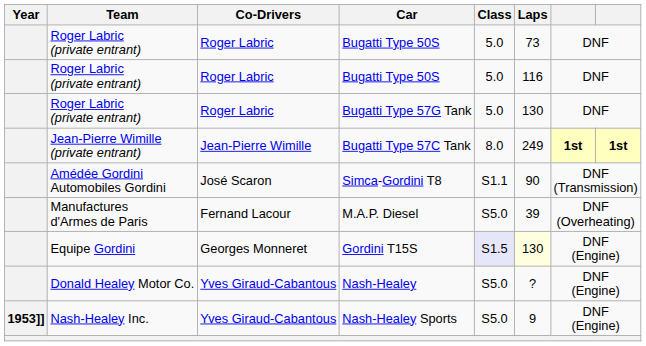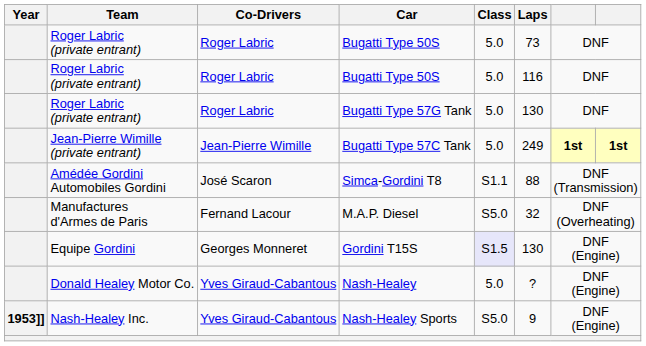 <table class="wikitable" style="text-align:center; font-size:90%">
 <tr>
 <th>Year</th>
 <th>Team</th>
 <th>Co-Drivers</th>
 <th>Car</th>
 <th>Class</th>
 <th>Laps</th>
 <th></th>
 <th></th>
 </tr>
 <tr>
 <th></th>
 <td align=left nowrap> <a href='#'>Roger Labric</a><br><em>(private entrant)</em></td>
 <td align=left nowrap> <a href='#'>Roger Labric</a></td>
 <td align=left nowrap><a href='#'>Bugatti Type 50S</a></td>
 <td>5.0</td>
 <td>73</td>
 <td colspan=2>DNF</td>
 </tr>
 <tr>
 <th></th>
 <td align=left nowrap> <a href='#'>Roger Labric</a><br><em>(private entrant)</em></td>
 <td align=left nowrap> <a href='#'>Roger Labric</a></td>
 <td align=left nowrap><a href='#'>Bugatti Type 50S</a></td>
 <td>5.0</td>
 <td>116</td>
 <td colspan=2>DNF</td>
 </tr>
 <tr>
 <th></th>
 <td align=left nowrap> <a href='#'>Roger Labric</a><br><em>(private entrant)</em></td>
 <td align=left nowrap> <a href='#'>Roger Labric</a></td>
 <td align=left nowrap><a href='#'>Bugatti Type 57G</a> Tank</td>
 <td>5.0</td>
 <td>130</td>
 <td colspan=2>DNF</td>
 </tr>
 <tr>
 <th></th>
 <td align=left nowrap> <a href='#'>Jean-Pierre Wimille</a><br><em>(private entrant)</em></td>
 <td align=left nowrap> <a href='#'>Jean-Pierre Wimille</a></td>
 <td align=left nowrap><a href='#'>Bugatti Type 57C</a> Tank</td>
-<td>8.0</td>
+<td>5.0</td>
 <td>249</td>
 <td style="background:#ffffbf;"><strong>1st</strong></td>
 <td style="background:#ffffbf;"><strong>1st</strong></td>
 </tr>
 <tr>
 <th></th>
 <td align=left nowrap> <a href='#'>Amédée Gordini</a><br> Automobiles Gordini</td>
 <td align=left nowrap> José Scaron</td>
 <td align=left nowrap><a href='#'>Simca</a>-<a href='#'>Gordini</a> T8</td>
 <td>S1.1</td>
-<td>90</td>
+<td>88</td>
 <td colspan=2>DNF<br>(Transmission)</td>
 </tr>
 <tr>
 <th></th>
 <td align=left nowrap> Manufactures<br>d'Armes de Paris</td>
 <td align=left nowrap> Fernand Lacour</td>
 <td align=left nowrap>M.A.P. Diesel</td>
 <td>S5.0</td>
-<td>39</td>
+<td>32</td>
 <td colspan=2>DNF<br>(Overheating)</td>
 </tr>
 <tr>
 <th></th>
 <td align=left nowrap> Equipe <a href='#'>Gordini</a></td>
 <td align=left nowrap> Georges Monneret</td>
 <td align=left nowrap><a href='#'>Gordini</a> T15S</td>
 <td style="background: lavender;">S1.5</td>
-<td style="background: lightyellow;">130</td>
+<td>130</td>
 <td colspan=2>DNF<br>(Engine)</td>
 </tr>
 <tr>
 <th></th>
 <td align=left nowrap> <a href='#'>Donald Healey</a> Motor Co.</td>
 <td align=left nowrap> <a href='#'>Yves Giraud-Cabantous</a></td>
 <td align=left nowrap><a href='#'>Nash-Healey</a></td>
-<td>S5.0</td>
+<td>5.0</td>
 <td>?</td>
 <td colspan=2>DNF<br>(Engine)</td>
 </tr>
 <tr>
 <th {{24hLM>1953]]</th>
 <td align=left nowrap> <a href='#'>Nash-Healey</a> Inc.</td>
 <td align=left nowrap> <a href='#'>Yves Giraud-Cabantous</a></td>
 <td align=left nowrap><a href='#'>Nash-Healey</a> Sports</td>
 <td>S5.0</td>
 <td>9</td>
 <td colspan=2>DNF<br>(Engine)</td>
 </tr>
 <tr>
 <th colspan="8"></th>
 </tr>
 </table>
